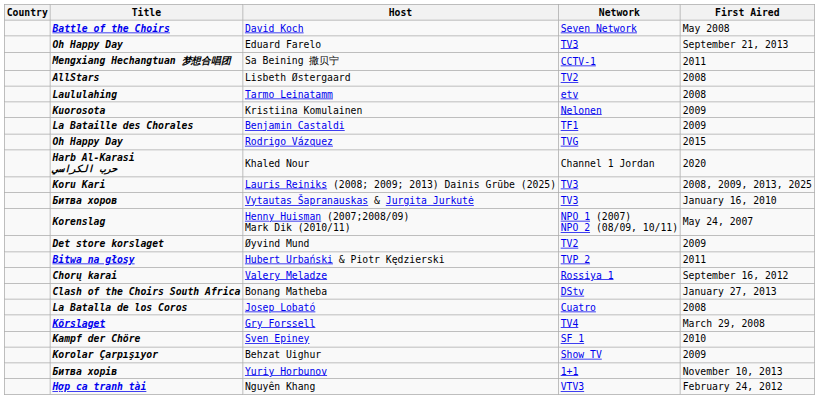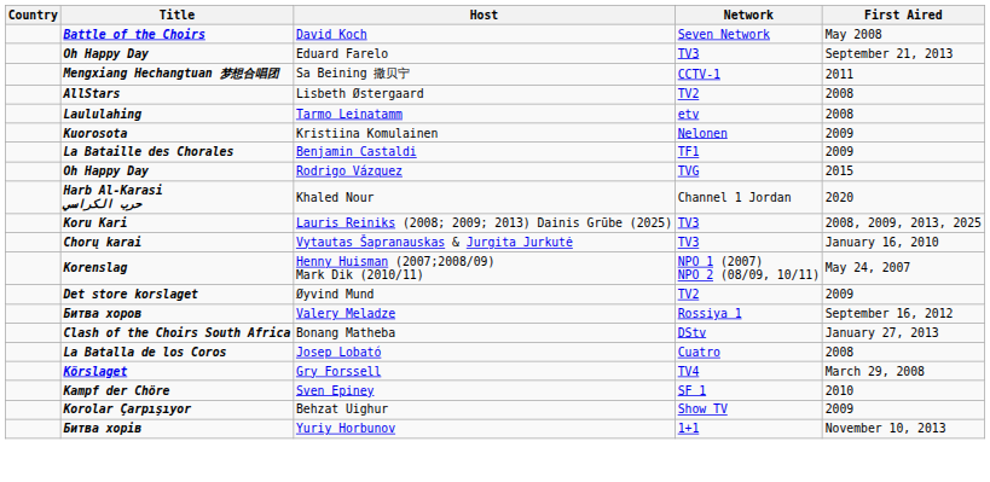 <table class="wikitable">
 <tr>
 <th>Country</th>
 <th>Title</th>
 <th>Host</th>
 <th>Network</th>
 <th>First Aired</th>
 </tr>
 <tr>
 <td></td>
 <td><strong><em><a href='#'>Battle of the Choirs</a></em></strong></td>
 <td><a href='#'>David Koch</a></td>
 <td><a href='#'>Seven Network</a></td>
 <td>May 2008</td>
 </tr>
 <tr>
 <td></td>
 <td><strong><em>Oh Happy Day</em></strong></td>
 <td>Eduard Farelo</td>
 <td><a href='#'>TV3</a></td>
 <td>September 21, 2013</td>
 </tr>
 <tr>
 <td></td>
 <td><strong><em>Mengxiang Hechangtuan 梦想合唱团</em></strong></td>
 <td>Sa Beining 撒贝宁</td>
 <td><a href='#'>CCTV-1</a></td>
 <td>2011</td>
 </tr>
 <tr>
 <td></td>
 <td><strong><em>AllStars</em></strong></td>
 <td>Lisbeth Østergaard</td>
 <td><a href='#'>TV2</a></td>
 <td>2008</td>
 </tr>
 <tr>
 <td></td>
 <td><strong><em>Laululahing</em></strong></td>
 <td><a href='#'>Tarmo Leinatamm</a></td>
 <td><a href='#'>etv</a></td>
 <td>2008</td>
 </tr>
 <tr>
 <td></td>
 <td><strong><em>Kuorosota</em></strong></td>
 <td>Kristiina Komulainen</td>
 <td><a href='#'>Nelonen</a></td>
 <td>2009</td>
 </tr>
 <tr>
 <td></td>
 <td><strong><em>La Bataille des Chorales</em></strong></td>
 <td><a href='#'>Benjamin Castaldi</a></td>
 <td><a href='#'>TF1</a></td>
 <td>2009</td>
 </tr>
 <tr>
 <td></td>
 <td><strong><em>Oh Happy Day</em></strong></td>
 <td><a href='#'>Rodrigo Vázquez</a></td>
 <td><a href='#'>TVG</a></td>
 <td>2015</td>
 </tr>
 <tr>
 <td></td>
 <td><strong><em>Harb Al-Karasi<br>حرب الكراسي</em></strong></td>
 <td>Khaled Nour</td>
 <td>Channel 1 Jordan</td>
 <td>2020</td>
 </tr>
 <tr>
 <td></td>
 <td><strong><em>Koru Kari</em></strong></td>
 <td><a href='#'>Lauris Reiniks</a> (2008; 2009; 2013) Dainis Grūbe (2025)</td>
 <td><a href='#'>TV3</a></td>
 <td>2008, 2009, 2013, 2025</td>
 </tr>
 <tr>
 <td></td>
-<td><strong><em>Битва хopов</em></strong></td>
+<td><strong><em>Chorų karai</em></strong></td>
 <td><a href='#'>Vytautas Šapranauskas</a> & <a href='#'>Jurgita Jurkutė</a></td>
 <td><a href='#'>TV3</a></td>
 <td>January 16, 2010</td>
 </tr>
 <tr>
 <td></td>
 <td><strong><em>Korenslag</em></strong></td>
 <td><a href='#'>Henny Huisman</a> (2007;2008/09)<br>Mark Dik (2010/11)</td>
 <td><a href='#'>NPO 1</a> (2007)<br><a href='#'>NPO 2</a> (08/09, 10/11)</td>
 <td>May 24, 2007</td>
 </tr>
 <tr>
 <td></td>
 <td><strong><em>Det store korslaget</em></strong></td>
 <td>Øyvind Mund</td>
 <td><a href='#'>TV2</a></td>
 <td>2009</td>
 </tr>
 <tr>
 <td></td>
-<td><strong><em><a href='#'>Bitwa na głosy</a></em></strong></td>
-<td><a href='#'>Hubert Urbański</a> & Piotr Kędzierski</td>
-<td><a href='#'>TVP 2</a></td>
-<td>2011</td>
-</tr>
-<tr>
-<td></td>
-<td><strong><em>Chorų karai</em></strong></td>
+<td><strong><em>Битва хopов</em></strong></td>
 <td><a href='#'>Valery Meladze</a></td>
 <td><a href='#'>Rossiya 1</a></td>
 <td>September 16, 2012</td>
 </tr>
 <tr>
 <td></td>
 <td><strong><em>Clash of the Choirs South Africa</em></strong></td>
 <td>Bonang Matheba</td>
 <td><a href='#'>DStv</a></td>
 <td>January 27, 2013</td>
 </tr>
 <tr>
 <td></td>
 <td><strong><em>La Batalla de los Coros</em></strong></td>
 <td><a href='#'>Josep Lobató</a></td>
 <td><a href='#'>Cuatro</a></td>
 <td>2008</td>
 </tr>
 <tr>
 <td></td>
 <td><strong><em><a href='#'>Körslaget</a></em></strong></td>
 <td><a href='#'>Gry Forssell</a></td>
 <td><a href='#'>TV4</a></td>
 <td>March 29, 2008</td>
 </tr>
 <tr>
 <td></td>
 <td><strong><em>Kampf der Chöre</em></strong></td>
 <td><a href='#'>Sven Epiney</a></td>
 <td><a href='#'>SF 1</a></td>
 <td>2010</td>
 </tr>
 <tr>
 <td></td>
 <td><strong><em>Korolar Çarpışıyor</em></strong></td>
 <td>Behzat Uighur</td>
 <td><a href='#'>Show TV</a></td>
 <td>2009</td>
 </tr>
 <tr>
 <td></td>
 <td><strong><em>Битва хорів</em></strong></td>
 <td><a href='#'>Yuriy Horbunov</a></td>
 <td><a href='#'>1+1</a></td>
 <td>November 10, 2013</td>
 </tr>
-<tr>
-<td></td>
-<td><strong><em><a href='#'>Hợp ca tranh tài</a></em></strong></td>
-<td>Nguyên Khang</td>
-<td><a href='#'>VTV3</a></td>
-<td>February 24, 2012</td>
-</tr>
 </table>
